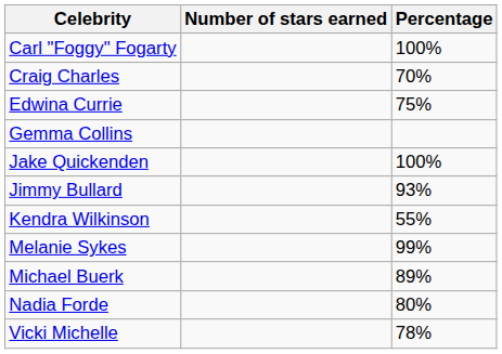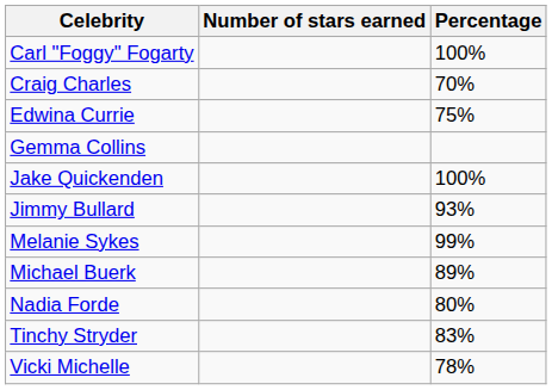 <table class=wikitable >
 <tr>
 <th>Celebrity</th>
 <th>Number of stars earned</th>
 <th>Percentage</th>
 </tr>
 <tr>
 <td><a href='#'>Carl "Foggy" Fogarty</a></td>
 <td></td>
 <td>100%</td>
 </tr>
 <tr>
 <td><a href='#'>Craig Charles</a></td>
 <td></td>
 <td>70%</td>
 </tr>
 <tr>
 <td><a href='#'>Edwina Currie</a></td>
 <td></td>
 <td>75%</td>
 </tr>
 <tr>
 <td><a href='#'>Gemma Collins</a></td>
 <td></td>
 <td></td>
 </tr>
 <tr>
 <td><a href='#'>Jake Quickenden</a></td>
 <td></td>
 <td>100%</td>
 </tr>
 <tr>
 <td><a href='#'>Jimmy Bullard</a></td>
 <td></td>
 <td>93%</td>
 </tr>
 <tr>
-<td><a href='#'>Kendra Wilkinson</a></td>
-<td></td>
-<td>55%</td>
-</tr>
-<tr>
 <td><a href='#'>Melanie Sykes</a></td>
 <td></td>
 <td>99%</td>
 </tr>
 <tr>
 <td><a href='#'>Michael Buerk</a></td>
 <td></td>
 <td>89%</td>
 </tr>
 <tr>
 <td><a href='#'>Nadia Forde</a></td>
 <td></td>
 <td>80%</td>
 </tr>
 <tr>
+<td><a href='#'>Tinchy Stryder</a></td>
+<td></td>
+<td>83%</td>
+</tr>
+<tr>
 <td><a href='#'>Vicki Michelle</a></td>
 <td></td>
 <td>78%</td>
 </tr>
 </table>
